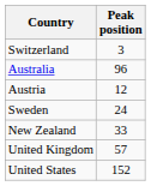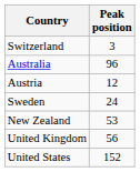 <table class="wikitable">
 <tr>
 <th>Country</th>
 <th>Peak<br>position<br></th>
 </tr>
 <tr>
 <td>Switzerland</td>
 <td align="center">3</td>
 </tr>
 <tr>
 <td><a href='#'>Australia</a></td>
 <td align="center">96</td>
 </tr>
 <tr>
 <td>Austria</td>
 <td align="center">12</td>
 </tr>
 <tr>
 <td>Sweden</td>
 <td align="center">24</td>
 </tr>
 <tr>
 <td>New Zealand</td>
-<td align="center">33</td>
+<td align="center">53</td>
 </tr>
 <tr>
 <td>United Kingdom</td>
-<td align="center">57</td>
+<td align="center">56</td>
 </tr>
 <tr>
 <td>United States</td>
 <td align="center">152</td>
 </tr>
 </table>
